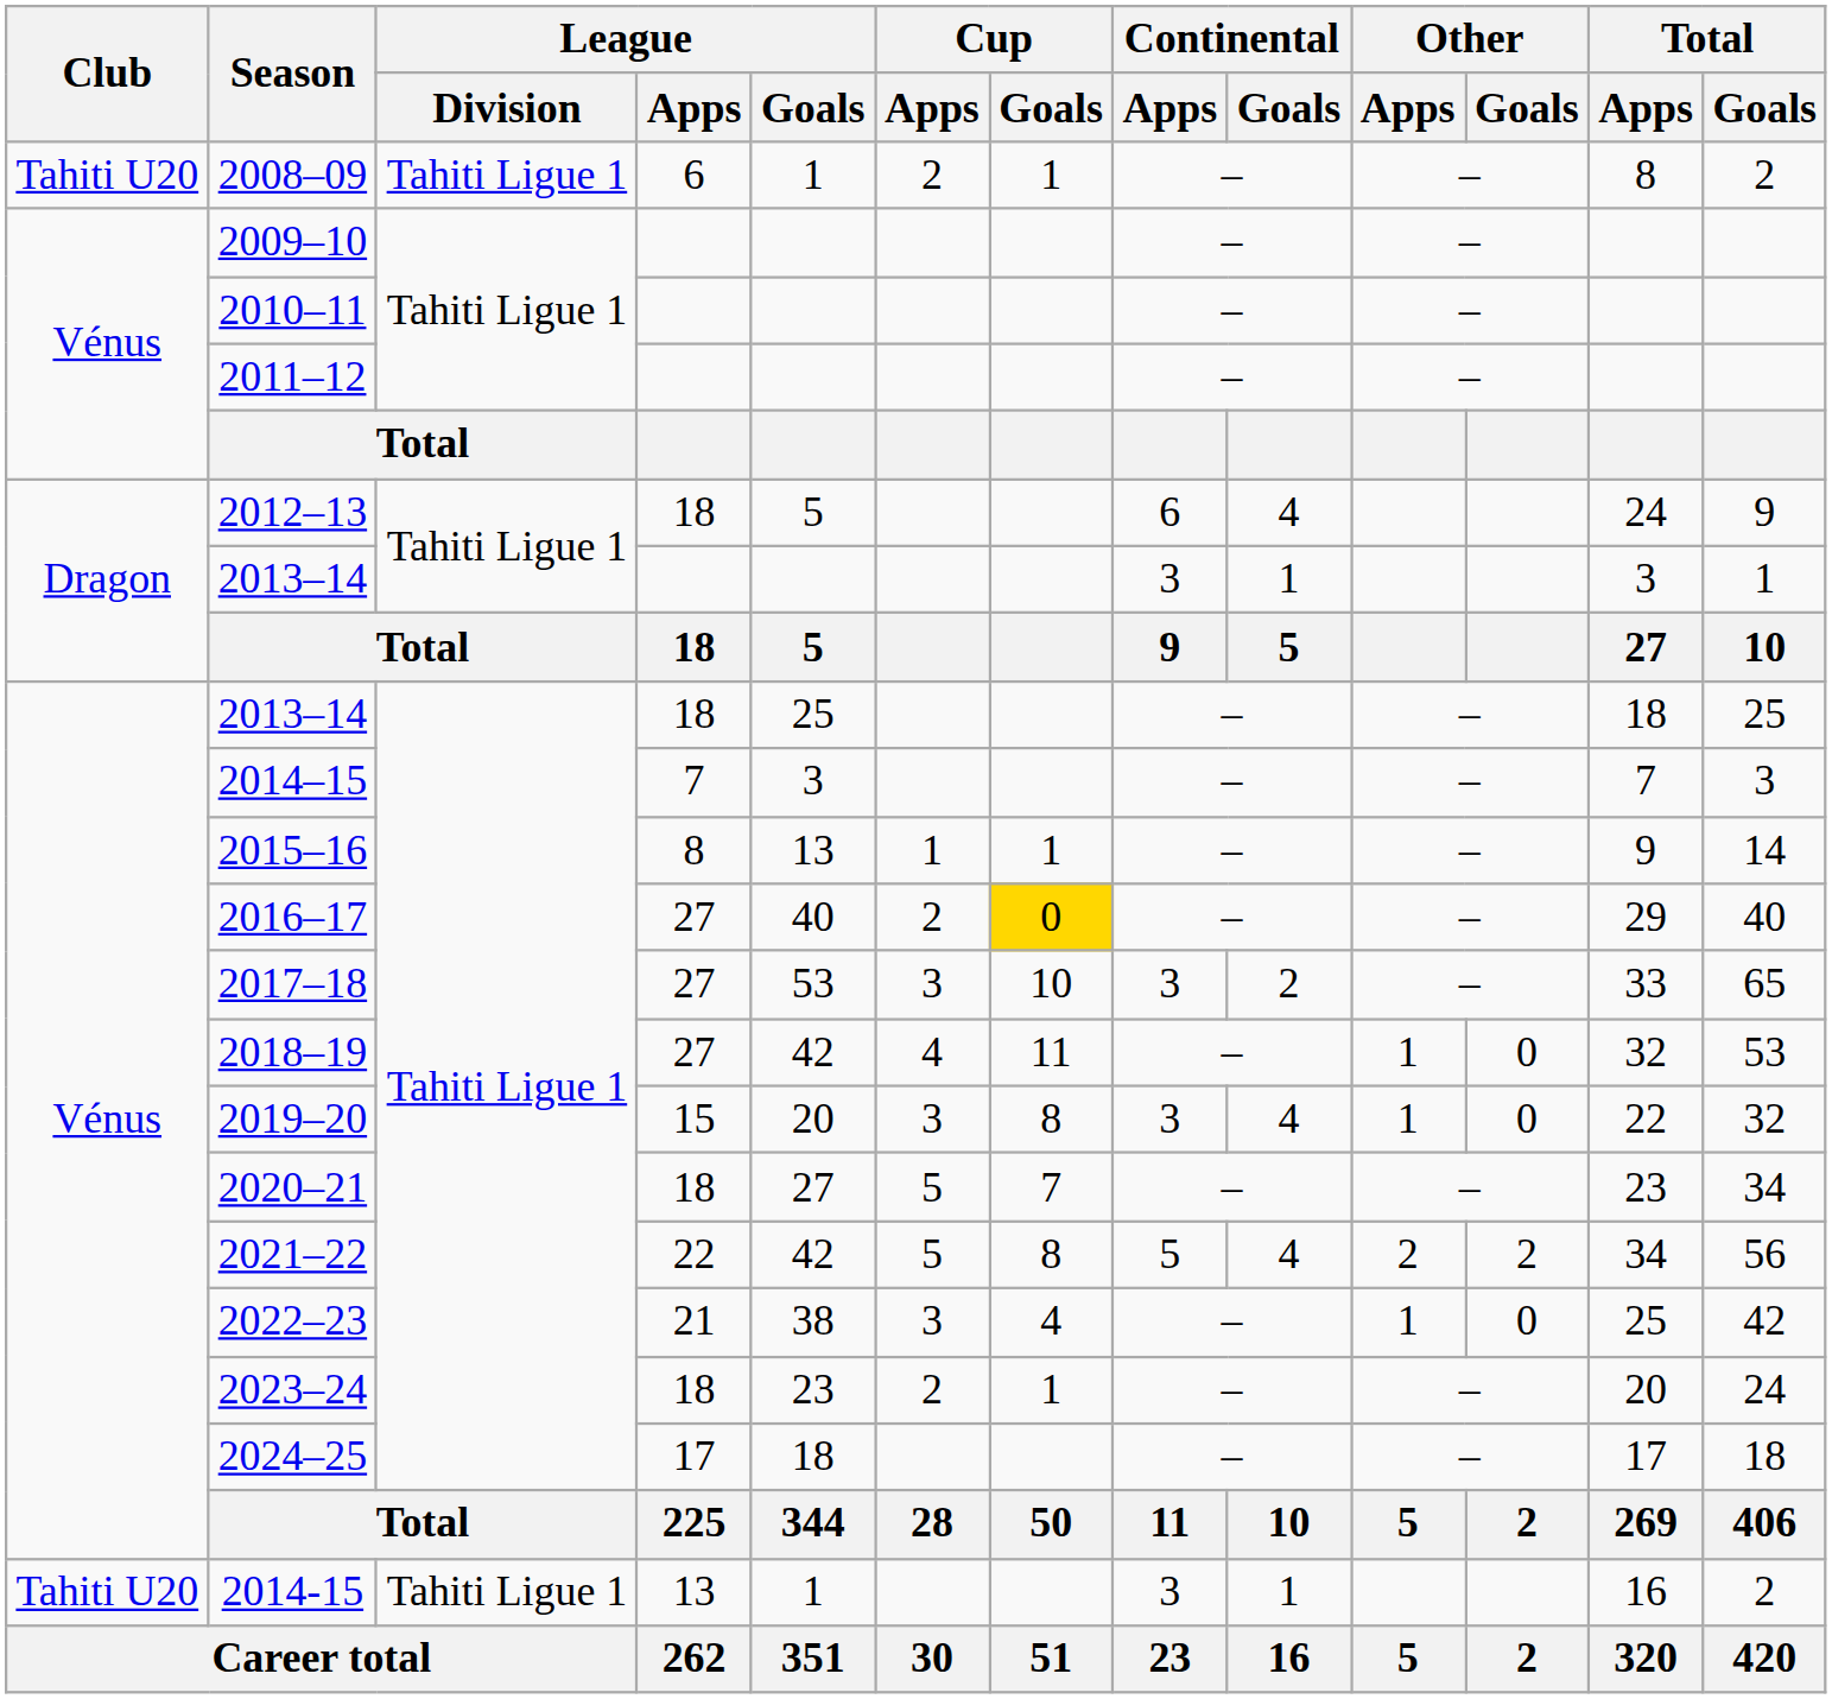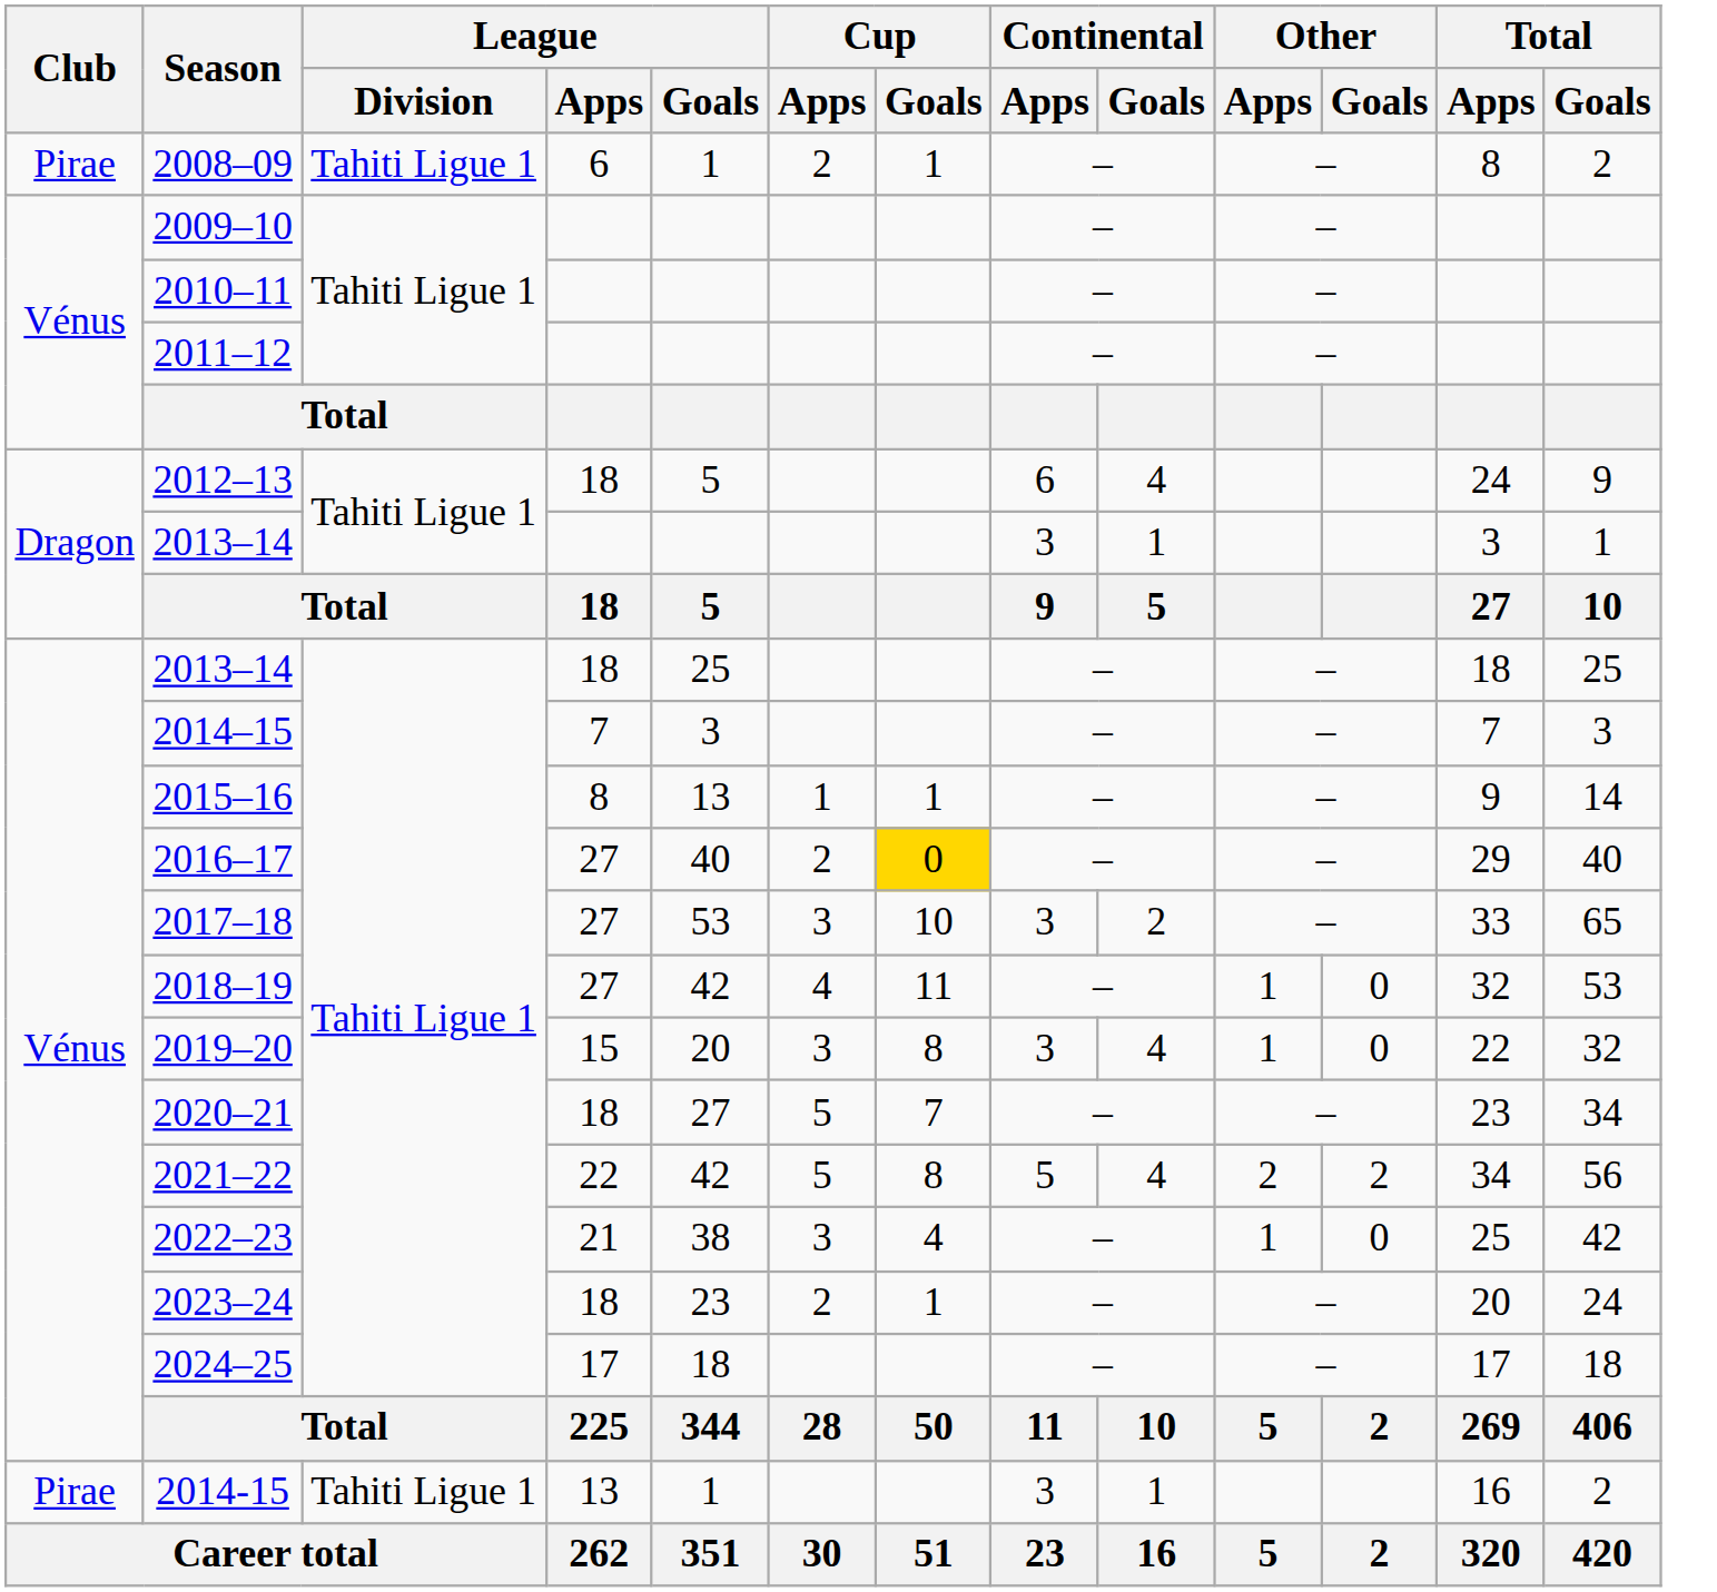 <table class="wikitable" style="text-align:center;">
 <tr>
 <th rowspan=2>Club</th>
 <th rowspan=2>Season</th>
 <th colspan=3>League</th>
 <th colspan=2>Cup</th>
 <th colspan=2>Continental</th>
 <th colspan=2>Other</th>
 <th colspan=2>Total</th>
 </tr>
 <tr>
 <th>Division</th>
 <th>Apps</th>
 <th>Goals</th>
 <th>Apps</th>
 <th>Goals</th>
 <th>Apps</th>
 <th>Goals</th>
 <th>Apps</th>
 <th>Goals</th>
 <th>Apps</th>
 <th>Goals</th>
 </tr>
 <tr>
-<td><a href='#'>Tahiti U20</a></td>
+<td><a href='#'>Pirae</a></td>
 <td><a href='#'>2008–09</a></td>
 <td><a href='#'>Tahiti Ligue 1</a></td>
 <td>6</td>
 <td>1</td>
 <td>2</td>
 <td>1</td>
 <td colspan=2>–</td>
 <td colspan=2>–</td>
 <td>8</td>
 <td>2</td>
 </tr>
 <tr>
 <td rowspan=4><a href='#'>Vénus</a></td>
 <td><a href='#'>2009–10</a></td>
 <td rowspan=3>Tahiti Ligue 1</td>
 <td></td>
 <td></td>
 <td></td>
 <td></td>
 <td colspan=2>–</td>
 <td colspan=2>–</td>
 <td></td>
 <td></td>
 </tr>
 <tr>
 <td><a href='#'>2010–11</a></td>
 <td></td>
 <td></td>
 <td></td>
 <td></td>
 <td colspan=2>–</td>
 <td colspan=2>–</td>
 <td></td>
 <td></td>
 </tr>
 <tr>
 <td><a href='#'>2011–12</a></td>
 <td></td>
 <td></td>
 <td></td>
 <td></td>
 <td colspan=2>–</td>
 <td colspan=2>–</td>
 <td></td>
 <td></td>
 </tr>
 <tr>
 <th colspan=2>Total</th>
 <th></th>
 <th></th>
 <th></th>
 <th></th>
 <th></th>
 <th></th>
 <th></th>
 <th></th>
 <th></th>
 <th></th>
 </tr>
 <tr>
 <td rowspan=3><a href='#'>Dragon</a></td>
 <td><a href='#'>2012–13</a></td>
 <td rowspan=2>Tahiti Ligue 1</td>
 <td>18</td>
 <td>5</td>
 <td></td>
 <td></td>
 <td>6</td>
 <td>4</td>
 <td></td>
 <td></td>
 <td>24</td>
 <td>9</td>
 </tr>
 <tr>
 <td><a href='#'>2013–14</a></td>
 <td></td>
 <td></td>
 <td></td>
 <td></td>
 <td>3</td>
 <td>1</td>
 <td></td>
 <td></td>
 <td>3</td>
 <td>1</td>
 </tr>
 <tr>
 <th colspan=2>Total</th>
 <th>18</th>
 <th>5</th>
 <th></th>
 <th></th>
 <th>9</th>
 <th>5</th>
 <th></th>
 <th></th>
 <th>27</th>
 <th>10</th>
 </tr>
 <tr>
 <td rowspan=13><a href='#'>Vénus</a></td>
 <td><a href='#'>2013–14</a></td>
 <td rowspan=12><a href='#'>Tahiti Ligue 1</a></td>
 <td>18</td>
 <td>25</td>
 <td></td>
 <td></td>
 <td colspan=2>–</td>
 <td colspan=2>–</td>
 <td>18</td>
 <td>25</td>
 </tr>
 <tr>
 <td><a href='#'>2014–15</a></td>
 <td>7</td>
 <td>3</td>
 <td></td>
 <td></td>
 <td colspan=2>–</td>
 <td colspan=2>–</td>
 <td>7</td>
 <td>3</td>
 </tr>
 <tr>
 <td><a href='#'>2015–16</a></td>
 <td>8</td>
 <td>13</td>
 <td>1</td>
 <td>1</td>
 <td colspan=2>–</td>
 <td colspan=2>–</td>
 <td>9</td>
 <td>14</td>
 </tr>
 <tr>
 <td><a href='#'>2016–17</a></td>
 <td>27</td>
 <td>40</td>
 <td>2</td>
 <td style="background: gold;">0</td>
 <td colspan=2>–</td>
 <td colspan=2>–</td>
 <td>29</td>
 <td>40</td>
 </tr>
 <tr>
 <td><a href='#'>2017–18</a></td>
 <td>27</td>
 <td>53</td>
 <td>3</td>
 <td>10</td>
 <td>3</td>
 <td>2</td>
 <td colspan=2>–</td>
 <td>33</td>
 <td>65</td>
 </tr>
 <tr>
 <td><a href='#'>2018–19</a></td>
 <td>27</td>
 <td>42</td>
 <td>4</td>
 <td>11</td>
 <td colspan=2>–</td>
 <td>1</td>
 <td>0</td>
 <td>32</td>
 <td>53</td>
 </tr>
 <tr>
 <td><a href='#'>2019–20</a></td>
 <td>15</td>
 <td>20</td>
 <td>3</td>
 <td>8</td>
 <td>3</td>
 <td>4</td>
 <td>1</td>
 <td>0</td>
 <td>22</td>
 <td>32</td>
 </tr>
 <tr>
 <td><a href='#'>2020–21</a></td>
 <td>18</td>
 <td>27</td>
 <td>5</td>
 <td>7</td>
 <td colspan=2>–</td>
 <td colspan=2>–</td>
 <td>23</td>
 <td>34</td>
 </tr>
 <tr>
 <td><a href='#'>2021–22</a></td>
 <td>22</td>
 <td>42</td>
 <td>5</td>
 <td>8</td>
 <td>5</td>
 <td>4</td>
 <td>2</td>
 <td>2</td>
 <td>34</td>
 <td>56</td>
 </tr>
 <tr>
 <td><a href='#'>2022–23</a></td>
 <td>21</td>
 <td>38</td>
 <td>3</td>
 <td>4</td>
 <td colspan=2>–</td>
 <td>1</td>
 <td>0</td>
 <td>25</td>
 <td>42</td>
 </tr>
 <tr>
 <td><a href='#'>2023–24</a></td>
 <td>18</td>
 <td>23</td>
 <td>2</td>
 <td>1</td>
 <td colspan=2>–</td>
 <td colspan=2>–</td>
 <td>20</td>
 <td>24</td>
 </tr>
 <tr>
 <td><a href='#'>2024–25</a></td>
 <td>17</td>
 <td>18</td>
 <td></td>
 <td></td>
 <td colspan=2>–</td>
 <td colspan=2>–</td>
 <td>17</td>
 <td>18</td>
 </tr>
 <tr>
 <th colspan=2>Total</th>
 <th>225</th>
 <th>344</th>
 <th>28</th>
 <th>50</th>
 <th>11</th>
 <th>10</th>
 <th>5</th>
 <th>2</th>
 <th>269</th>
 <th>406</th>
 </tr>
 <tr>
-<td><a href='#'>Tahiti U20</a></td>
+<td><a href='#'>Pirae</a></td>
 <td><a href='#'>2014-15</a></td>
 <td>Tahiti Ligue 1</td>
 <td>13</td>
 <td>1</td>
 <td></td>
 <td></td>
 <td>3</td>
 <td>1</td>
 <td></td>
 <td></td>
 <td>16</td>
 <td>2</td>
 </tr>
 <tr>
 <th colspan=3>Career total</th>
 <th>262</th>
 <th>351</th>
 <th>30</th>
 <th>51</th>
 <th>23</th>
 <th>16</th>
 <th>5</th>
 <th>2</th>
 <th>320</th>
 <th>420</th>
 </tr>
 </table>
